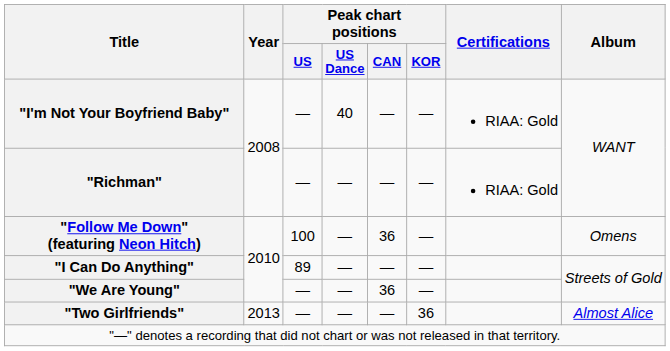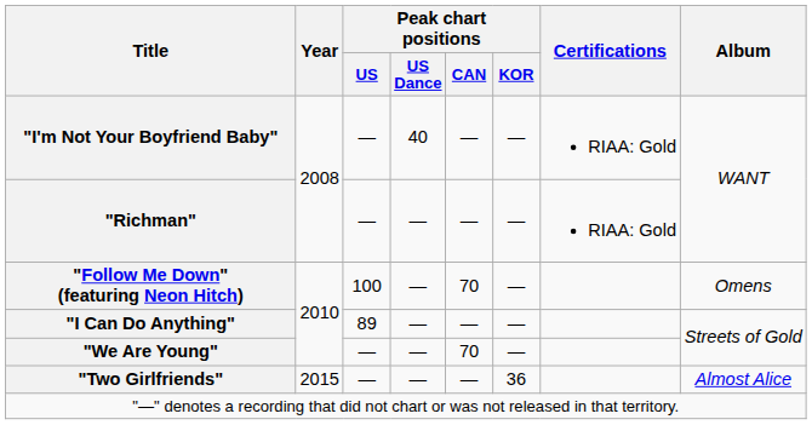 <table class="wikitable plainrowheaders" style="text-align:center;" border="1">
 <tr>
 <th scope="col" rowspan="2" style="width:16em;">Title</th>
 <th scope="col" rowspan="2">Year</th>
 <th scope="col" colspan="4">Peak chart<br>positions</th>
 <th rowspan="2"><a href='#'>Certifications</a></th>
 <th rowspan="2" scope="col">Album</th>
 </tr>
 <tr>
 <th scope="col" style="width:2.5em;font-size:90%;"><a href='#'>US</a><br></th>
 <th scope="col" style="width:2.5em;font-size:90%;"><a href='#'>US<br>Dance</a><br></th>
 <th scope="col" style="width:2.5em;font-size:90%;"><a href='#'>CAN</a><br></th>
 <th scope="col" style="width:2.5em;font-size:90%;"><a href='#'>KOR</a><br></th>
 </tr>
 <tr>
 <th scope="row">"I'm Not Your Boyfriend Baby"</th>
 <td rowspan="2">2008</td>
 <td>—</td>
 <td>40</td>
 <td>—</td>
 <td>—</td>
 <td><br><ul><li>RIAA: Gold</li></ul></td>
 <td rowspan="2"><em>WANT</em></td>
 </tr>
 <tr>
 <th scope="row">"Richman"</th>
 <td>—</td>
 <td>—</td>
 <td>—</td>
 <td>—</td>
 <td><br><ul><li>RIAA: Gold</li></ul></td>
 </tr>
 <tr>
 <th scope="row">"<a href='#'>Follow Me Down</a>" <br><span>(featuring <a href='#'>Neon Hitch</a>)</span></th>
 <td rowspan="3">2010</td>
 <td>100</td>
 <td>—</td>
-<td>36</td>
+<td>70</td>
 <td>—</td>
 <td></td>
 <td><em>Omens</em></td>
 </tr>
 <tr>
 <th scope="row">"I Can Do Anything"</th>
 <td>89</td>
 <td>—</td>
 <td>—</td>
 <td>—</td>
 <td></td>
 <td rowspan="2"><em>Streets of Gold</em></td>
 </tr>
 <tr>
 <th scope="row">"We Are Young"</th>
 <td>—</td>
 <td>—</td>
-<td>36</td>
+<td>70</td>
 <td>—</td>
 <td></td>
 </tr>
 <tr>
 <th scope="row">"Two Girlfriends"</th>
-<td>2013</td>
+<td>2015</td>
 <td>—</td>
 <td>—</td>
 <td>—</td>
 <td>36</td>
 <td></td>
 <td><em><a href='#'>Almost Alice</a></em></td>
 </tr>
 <tr>
 <td colspan="8" style="font-size:90%">"—" denotes a recording that did not chart or was not released in that territory.</td>
 </tr>
 </table>
